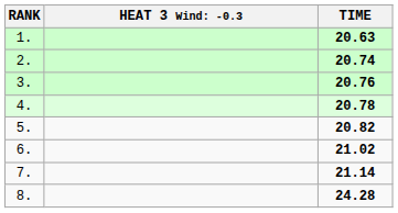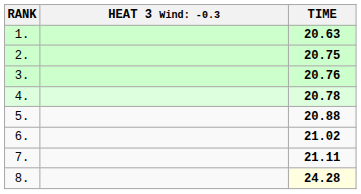 <table class="wikitable" style="border-collapse: collapse; font-size: 90%;">
 <tr>
 <th>RANK</th>
 <th style="width: 20em">HEAT 3 <small>Wind: -0.3</small></th>
 <th style="width: 5em">TIME</th>
 </tr>
 <tr style="background:#ccffcc;">
 <td align="center">1.</td>
 <td></td>
 <td align="center"><strong>20.63</strong></td>
 </tr>
 <tr style="background:#ccffcc;">
 <td align="center">2.</td>
 <td></td>
-<td align="center"><strong>20.74</strong></td>
+<td align="center"><strong>20.75</strong></td>
 </tr>
 <tr style="background:#ccffcc;">
 <td align="center">3.</td>
 <td></td>
 <td align="center"><strong>20.76</strong></td>
 </tr>
 <tr style="background:#ddffdd;">
 <td align="center">4.</td>
 <td></td>
 <td align="center"><strong>20.78</strong></td>
 </tr>
 <tr>
 <td align="center">5.</td>
 <td></td>
-<td align="center"><strong>20.82</strong></td>
+<td align="center"><strong>20.88</strong></td>
 </tr>
 <tr>
 <td align="center">6.</td>
 <td></td>
 <td align="center"><strong>21.02</strong></td>
 </tr>
 <tr>
 <td align="center">7.</td>
 <td></td>
-<td align="center"><strong>21.14</strong></td>
+<td align="center"><strong>21.11</strong></td>
 </tr>
 <tr>
 <td align="center">8.</td>
 <td></td>
-<td align="center"><strong>24.28</strong></td>
+<td align="center" style="background: lightyellow;"><strong>24.28</strong></td>
 </tr>
 </table>
